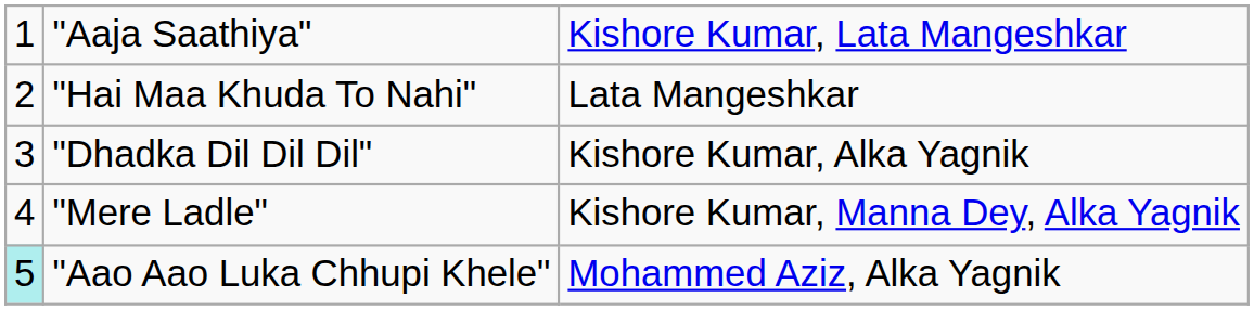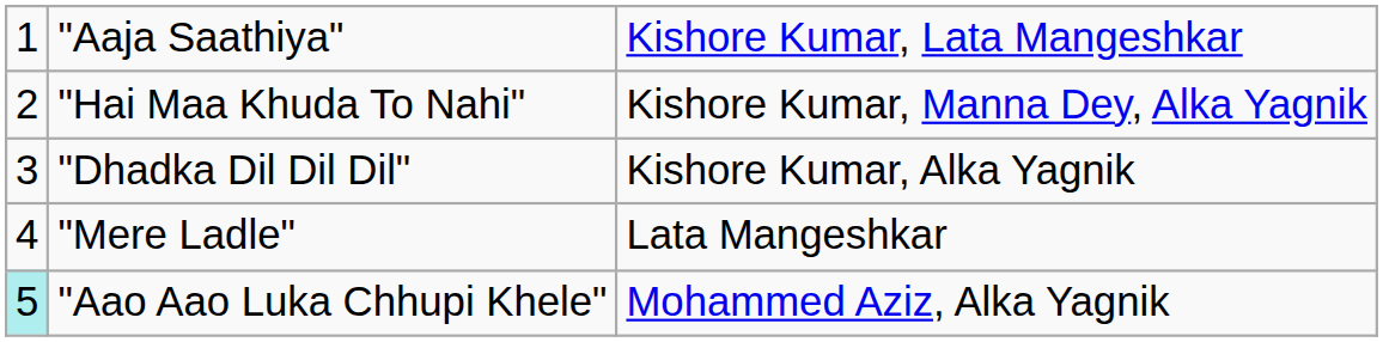 <table class="wikitable">
 <tr>
 <td>1</td>
 <td>"Aaja Saathiya"</td>
 <td><a href='#'>Kishore Kumar</a>, <a href='#'>Lata Mangeshkar</a></td>
 </tr>
 <tr>
 <td>2</td>
 <td>"Hai Maa Khuda To Nahi"</td>
-<td>Lata Mangeshkar</td>
+<td>Kishore Kumar, <a href='#'>Manna Dey</a>, <a href='#'>Alka Yagnik</a></td>
 </tr>
 <tr>
 <td>3</td>
 <td>"Dhadka Dil Dil Dil"</td>
 <td>Kishore Kumar, Alka Yagnik</td>
 </tr>
 <tr>
 <td>4</td>
 <td>"Mere Ladle"</td>
-<td>Kishore Kumar, <a href='#'>Manna Dey</a>, <a href='#'>Alka Yagnik</a></td>
+<td>Lata Mangeshkar</td>
 </tr>
 <tr>
 <td style="background: paleturquoise;">5</td>
 <td>"Aao Aao Luka Chhupi Khele"</td>
 <td><a href='#'>Mohammed Aziz</a>, Alka Yagnik</td>
 </tr>
 </table>
